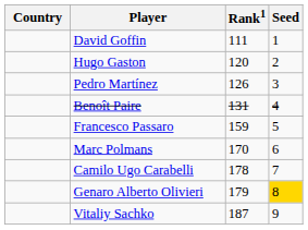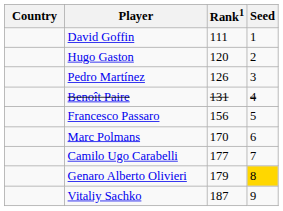 <table class="sortable wikitable">
 <tr>
 <th width="70">Country</th>
 <th width="175">Player</th>
 <th>Rank<sup>1</sup></th>
 <th>Seed</th>
 </tr>
 <tr>
 <td></td>
 <td><a href='#'>David Goffin</a></td>
 <td>111</td>
 <td>1</td>
 </tr>
 <tr>
 <td></td>
 <td><a href='#'>Hugo Gaston</a></td>
 <td>120</td>
 <td>2</td>
 </tr>
 <tr>
 <td></td>
 <td><a href='#'>Pedro Martínez</a></td>
 <td>126</td>
 <td>3</td>
 </tr>
 <tr>
 <td><s></s></td>
 <td><s><a href='#'>Benoît Paire</a></s></td>
 <td><s>131</s></td>
 <td><s>4</s></td>
 </tr>
 <tr>
 <td></td>
 <td><a href='#'>Francesco Passaro</a></td>
-<td>159</td>
+<td>156</td>
 <td>5</td>
 </tr>
 <tr>
 <td></td>
 <td><a href='#'>Marc Polmans</a></td>
 <td>170</td>
 <td>6</td>
 </tr>
 <tr>
 <td></td>
 <td><a href='#'>Camilo Ugo Carabelli</a></td>
-<td>178</td>
+<td>177</td>
 <td>7</td>
 </tr>
 <tr>
 <td></td>
 <td><a href='#'>Genaro Alberto Olivieri</a></td>
 <td>179</td>
 <td style="background: gold;">8</td>
 </tr>
 <tr>
 <td></td>
 <td><a href='#'>Vitaliy Sachko</a></td>
 <td>187</td>
 <td>9</td>
 </tr>
 </table>
